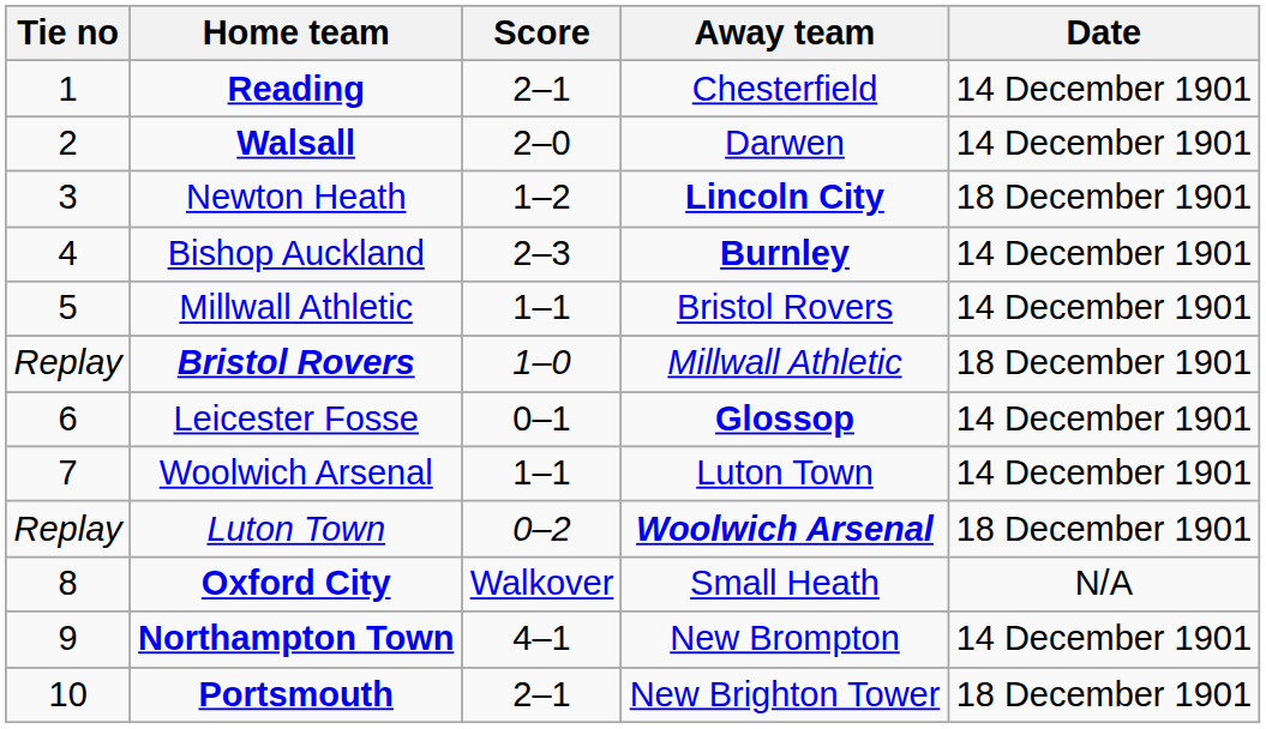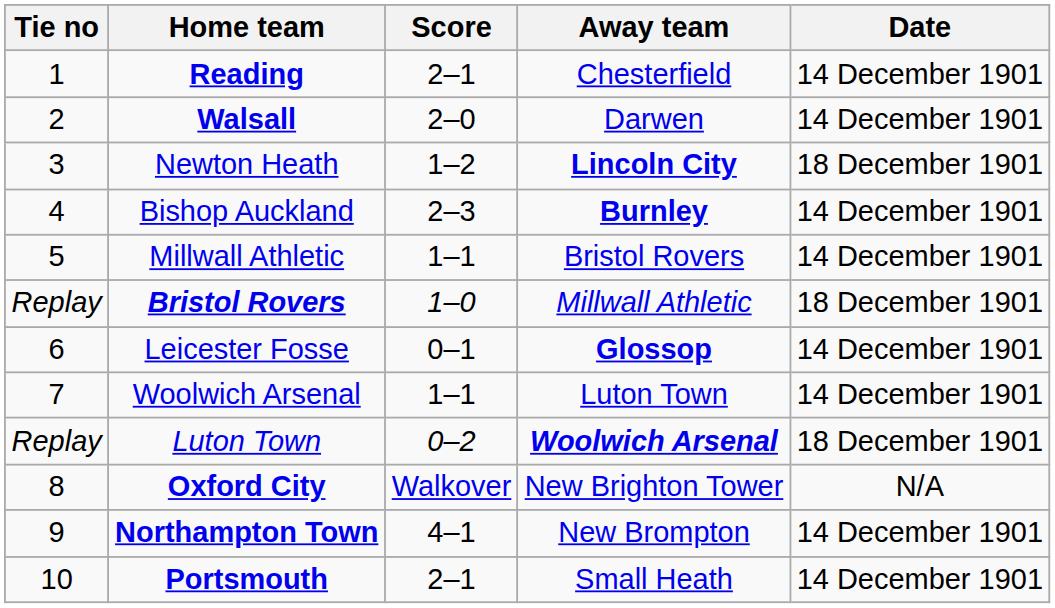 <table class="wikitable" style="text-align: center">
 <tr>
 <th>Tie no</th>
 <th>Home team</th>
 <th>Score</th>
 <th>Away team</th>
 <th>Date</th>
 </tr>
 <tr>
 <td>1</td>
 <td><strong><a href='#'>Reading</a></strong></td>
 <td>2–1</td>
 <td><a href='#'>Chesterfield</a></td>
 <td>14 December 1901</td>
 </tr>
 <tr>
 <td>2</td>
 <td><strong><a href='#'>Walsall</a></strong></td>
 <td>2–0</td>
 <td><a href='#'>Darwen</a></td>
 <td>14 December 1901</td>
 </tr>
 <tr>
 <td>3</td>
 <td><a href='#'>Newton Heath</a></td>
 <td>1–2</td>
 <td><strong><a href='#'>Lincoln City</a></strong></td>
 <td>18 December 1901</td>
 </tr>
 <tr>
 <td>4</td>
 <td><a href='#'>Bishop Auckland</a></td>
 <td>2–3</td>
 <td><strong><a href='#'>Burnley</a></strong></td>
 <td>14 December 1901</td>
 </tr>
 <tr>
 <td>5</td>
 <td><a href='#'>Millwall Athletic</a></td>
 <td>1–1</td>
 <td><a href='#'>Bristol Rovers</a></td>
 <td>14 December 1901</td>
 </tr>
 <tr>
 <td><em>Replay</em></td>
 <td><strong><em><a href='#'>Bristol Rovers</a></em></strong></td>
 <td><em>1–0</em></td>
 <td><em><a href='#'>Millwall Athletic</a></em></td>
 <td>18 December 1901</td>
 </tr>
 <tr>
 <td>6</td>
 <td><a href='#'>Leicester Fosse</a></td>
 <td>0–1</td>
 <td><strong><a href='#'>Glossop</a></strong></td>
 <td>14 December 1901</td>
 </tr>
 <tr>
 <td>7</td>
 <td><a href='#'>Woolwich Arsenal</a></td>
 <td>1–1</td>
 <td><a href='#'>Luton Town</a></td>
 <td>14 December 1901</td>
 </tr>
 <tr>
 <td><em>Replay</em></td>
 <td><em><a href='#'>Luton Town</a></em></td>
 <td><em>0–2</em></td>
 <td><strong><em><a href='#'>Woolwich Arsenal</a></em></strong></td>
 <td>18 December 1901</td>
 </tr>
 <tr>
 <td>8</td>
 <td><strong><a href='#'>Oxford City</a></strong></td>
 <td><a href='#'>Walkover</a></td>
-<td><a href='#'>Small Heath</a></td>
+<td><a href='#'>New Brighton Tower</a></td>
 <td>N/A</td>
 </tr>
 <tr>
 <td>9</td>
 <td><strong><a href='#'>Northampton Town</a></strong></td>
 <td>4–1</td>
 <td><a href='#'>New Brompton</a></td>
 <td>14 December 1901</td>
 </tr>
 <tr>
 <td>10</td>
 <td><strong><a href='#'>Portsmouth</a></strong></td>
 <td>2–1</td>
-<td><a href='#'>New Brighton Tower</a></td>
-<td>18 December 1901</td>
+<td><a href='#'>Small Heath</a></td>
+<td>14 December 1901</td>
 </tr>
 </table>
